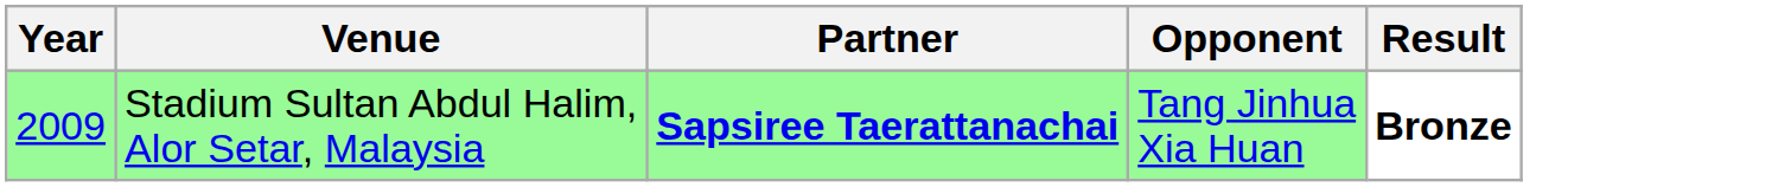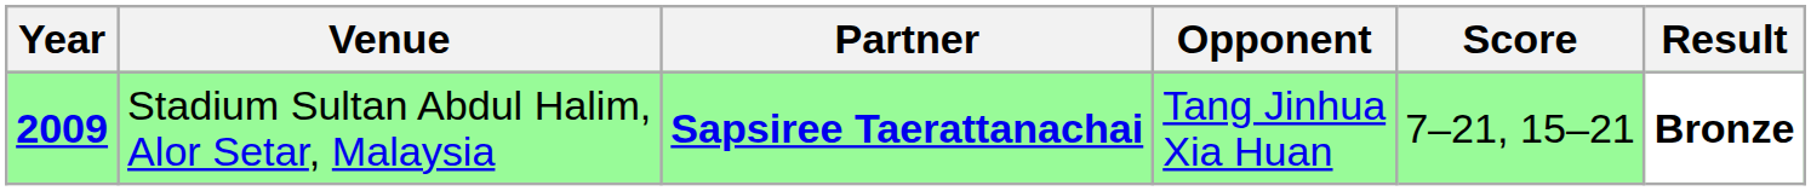 <table class="sortable wikitable" style="font-size: 90%;">
 <tr>
 <th>Year</th>
 <th>Venue</th>
 <th>Partner</th>
 <th>Opponent</th>
+<th>Score</th>
 <th>Result</th>
 </tr>
 <tr style="background:#98FB98">
-<td align="center"><a href='#'>2009</a></td>
+<td align="center"><strong><a href='#'>2009</a></strong></td>
 <td align="left">Stadium Sultan Abdul Halim,<br> <a href='#'>Alor Setar</a>, <a href='#'>Malaysia</a></td>
 <td align="left"><strong> <a href='#'>Sapsiree Taerattanachai</a></strong></td>
 <td align="left"> <a href='#'>Tang Jinhua</a><br> <a href='#'>Xia Huan</a></td>
+<td align="left">7–21, 15–21</td>
 <td style="text-align:left; background:white"> <strong>Bronze</strong></td>
 </tr>
 </table>
